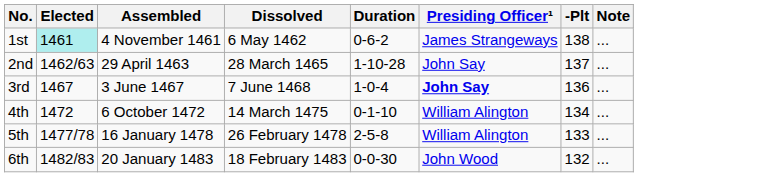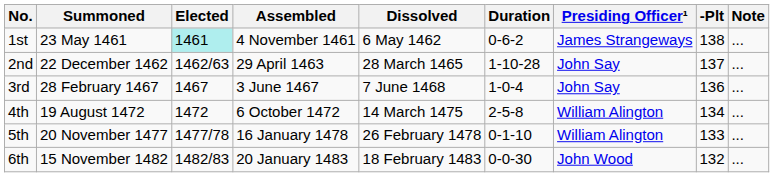 <table class="wikitable">
 <tr>
 <th>No.</th>
+<th>Summoned</th>
 <th>Elected</th>
 <th>Assembled</th>
 <th>Dissolved</th>
 <th>Duration</th>
 <th><a href='#'>Presiding Officer</a>¹</th>
 <th>-Plt</th>
 <th>Note</th>
 </tr>
 <tr>
 <td>1st</td>
+<td>23 May 1461</td>
 <td style="background: paleturquoise;">1461</td>
 <td>4 November 1461</td>
 <td>6 May 1462</td>
 <td>0-6-2</td>
 <td><a href='#'>James Strangeways</a></td>
 <td>138</td>
 <td>...</td>
 </tr>
 <tr>
 <td>2nd</td>
+<td>22 December 1462</td>
 <td>1462/63</td>
 <td>29 April 1463</td>
 <td>28 March 1465</td>
 <td>1-10-28</td>
 <td><a href='#'>John Say</a></td>
 <td>137</td>
 <td>...</td>
 </tr>
 <tr>
 <td>3rd</td>
+<td>28 February 1467</td>
 <td>1467</td>
 <td>3 June 1467</td>
 <td>7 June 1468</td>
 <td>1-0-4</td>
-<td><strong><a href='#'>John Say</a></strong></td>
+<td><a href='#'>John Say</a></td>
 <td>136</td>
 <td>...</td>
 </tr>
 <tr>
 <td>4th</td>
+<td>19 August 1472</td>
 <td>1472</td>
 <td>6 October 1472</td>
 <td>14 March 1475</td>
-<td>0-1-10</td>
+<td>2-5-8</td>
 <td><a href='#'>William Alington</a></td>
 <td>134</td>
 <td>...</td>
 </tr>
 <tr>
 <td>5th</td>
+<td>20 November 1477</td>
 <td>1477/78</td>
 <td>16 January 1478</td>
 <td>26 February 1478</td>
-<td>2-5-8</td>
+<td>0-1-10</td>
 <td><a href='#'>William Alington</a></td>
 <td>133</td>
 <td>...</td>
 </tr>
 <tr>
 <td>6th</td>
+<td>15 November 1482</td>
 <td>1482/83</td>
 <td>20 January 1483</td>
 <td>18 February 1483</td>
 <td>0-0-30</td>
 <td><a href='#'>John Wood</a></td>
 <td>132</td>
 <td>...</td>
 </tr>
 </table>
